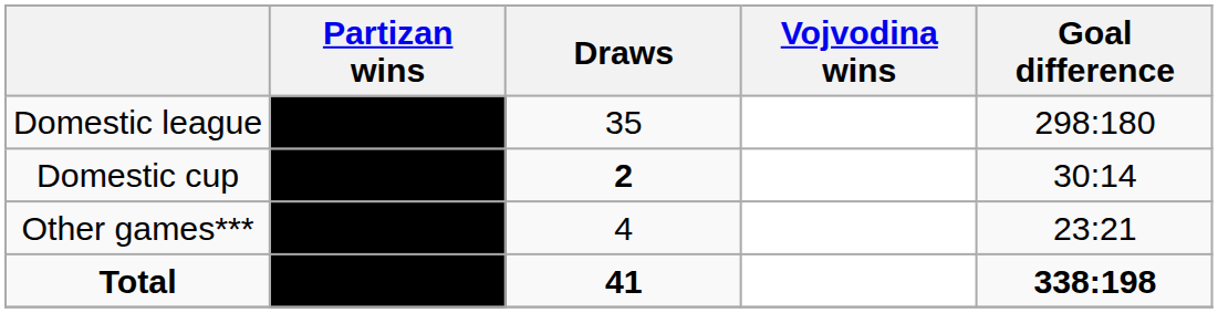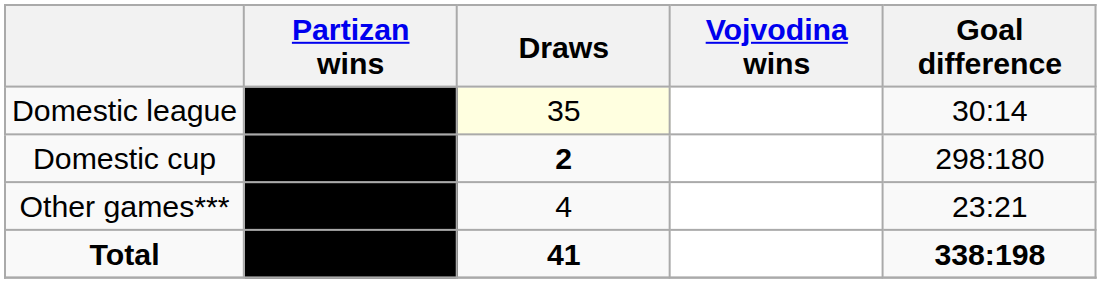 <table class="wikitable" style="text-align:center;font-size:95%">
 <tr>
 <th></th>
 <th width="100"><a href='#'>Partizan</a><br>wins</th>
 <th width="100">Draws</th>
 <th width="100"><a href='#'>Vojvodina</a><br>wins</th>
 <th width="100">Goal<br>difference</th>
 </tr>
 <tr>
 <td>Domestic league</td>
 <td bgcolor=000000></td>
-<td>35</td>
+<td style="background: lightyellow;">35</td>
 <td bgcolor=ffffff></td>
-<td>298:180</td>
+<td>30:14</td>
 </tr>
 <tr>
 <td>Domestic cup</td>
 <td bgcolor=000000></td>
 <td><strong>2</strong></td>
 <td bgcolor=ffffff></td>
-<td>30:14</td>
+<td>298:180</td>
 </tr>
 <tr>
 <td>Other games***</td>
 <td bgcolor=000000></td>
 <td>4</td>
 <td bgcolor=ffffff></td>
 <td>23:21</td>
 </tr>
 <tr>
 <td><strong>Total</strong></td>
 <td bgcolor=000000></td>
 <td><strong>41</strong></td>
 <td bgcolor=ffffff></td>
 <td><strong>338:198</strong></td>
 </tr>
 <tr>
 </tr>
 </table>
